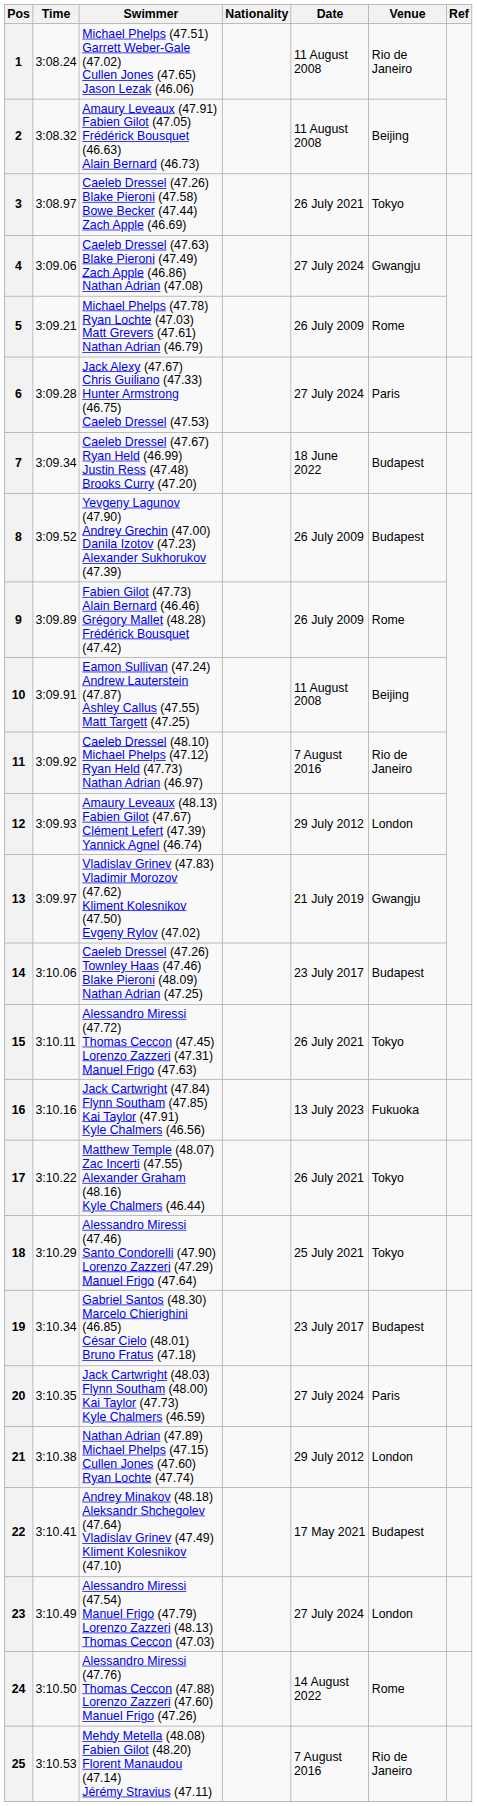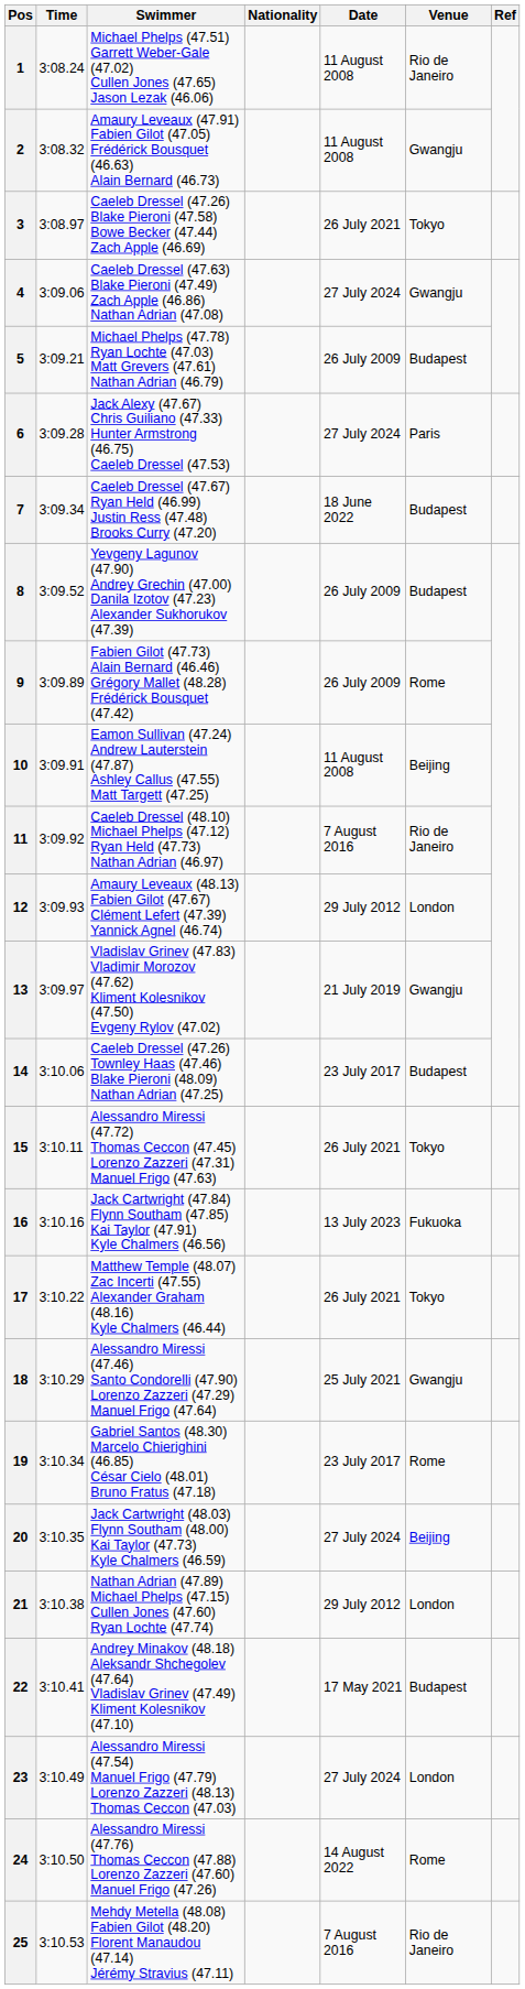 <table class="wikitable">
 <tr>
 <th>Pos</th>
 <th>Time</th>
 <th>Swimmer</th>
 <th>Nationality</th>
 <th>Date</th>
 <th>Venue</th>
 <th>Ref</th>
 </tr>
 <tr>
 <th>1</th>
 <td>3:08.24</td>
 <td><a href='#'>Michael Phelps</a> (47.51)<br><a href='#'>Garrett Weber-Gale</a> (47.02)<br><a href='#'>Cullen Jones</a> (47.65)<br><a href='#'>Jason Lezak</a> (46.06)</td>
 <td></td>
 <td>11 August 2008</td>
 <td>Rio de Janeiro</td>
 </tr>
 <tr>
 <th>2</th>
 <td>3:08.32</td>
 <td><a href='#'>Amaury Leveaux</a> (47.91)<br><a href='#'>Fabien Gilot</a> (47.05)<br><a href='#'>Frédérick Bousquet</a> (46.63)<br><a href='#'>Alain Bernard</a> (46.73)</td>
 <td></td>
 <td>11 August 2008</td>
-<td>Beijing</td>
+<td>Gwangju</td>
 </tr>
 <tr>
 <th>3</th>
 <td>3:08.97</td>
 <td><a href='#'>Caeleb Dressel</a> (47.26)<br><a href='#'>Blake Pieroni</a> (47.58)<br><a href='#'>Bowe Becker</a> (47.44)<br><a href='#'>Zach Apple</a> (46.69)</td>
 <td></td>
 <td>26 July 2021</td>
 <td>Tokyo</td>
 <td></td>
 </tr>
 <tr>
 <th>4</th>
 <td>3:09.06</td>
 <td><a href='#'>Caeleb Dressel</a> (47.63)<br><a href='#'>Blake Pieroni</a> (47.49)<br><a href='#'>Zach Apple</a> (46.86)<br><a href='#'>Nathan Adrian</a> (47.08)</td>
 <td></td>
 <td>27 July 2024</td>
 <td>Gwangju</td>
 </tr>
 <tr>
 <th>5</th>
 <td>3:09.21</td>
 <td><a href='#'>Michael Phelps</a> (47.78)<br><a href='#'>Ryan Lochte</a> (47.03)<br><a href='#'>Matt Grevers</a> (47.61)<br><a href='#'>Nathan Adrian</a> (46.79)</td>
 <td></td>
 <td>26 July 2009</td>
-<td>Rome</td>
+<td>Budapest</td>
 </tr>
 <tr>
 <th>6</th>
 <td>3:09.28</td>
 <td><a href='#'>Jack Alexy</a> (47.67)<br><a href='#'>Chris Guiliano</a> (47.33)<br><a href='#'>Hunter Armstrong</a> (46.75)<br><a href='#'>Caeleb Dressel</a> (47.53)</td>
 <td></td>
 <td>27 July 2024</td>
 <td>Paris</td>
 <td></td>
 </tr>
 <tr>
 <th>7</th>
 <td>3:09.34</td>
 <td><a href='#'>Caeleb Dressel</a> (47.67)<br><a href='#'>Ryan Held</a> (46.99)<br><a href='#'>Justin Ress</a> (47.48)<br><a href='#'>Brooks Curry</a> (47.20)</td>
 <td></td>
 <td>18 June 2022</td>
 <td>Budapest</td>
 <td></td>
 </tr>
 <tr>
 <th>8</th>
 <td>3:09.52</td>
 <td><a href='#'>Yevgeny Lagunov</a> (47.90)<br><a href='#'>Andrey Grechin</a> (47.00)<br><a href='#'>Danila Izotov</a> (47.23)<br><a href='#'>Alexander Sukhorukov</a> (47.39)</td>
 <td></td>
 <td>26 July 2009</td>
 <td>Budapest</td>
 </tr>
 <tr>
 <th>9</th>
 <td>3:09.89</td>
 <td><a href='#'>Fabien Gilot</a> (47.73)<br><a href='#'>Alain Bernard</a> (46.46)<br><a href='#'>Grégory Mallet</a> (48.28)<br><a href='#'>Frédérick Bousquet</a> (47.42)</td>
 <td></td>
 <td>26 July 2009</td>
 <td>Rome</td>
 </tr>
 <tr>
 <th>10</th>
 <td>3:09.91</td>
 <td><a href='#'>Eamon Sullivan</a> (47.24)<br><a href='#'>Andrew Lauterstein</a> (47.87)<br><a href='#'>Ashley Callus</a> (47.55)<br><a href='#'>Matt Targett</a> (47.25)</td>
 <td></td>
 <td>11 August 2008</td>
 <td>Beijing</td>
 </tr>
 <tr>
 <th>11</th>
 <td>3:09.92</td>
 <td><a href='#'>Caeleb Dressel</a> (48.10)<br><a href='#'>Michael Phelps</a> (47.12)<br><a href='#'>Ryan Held</a> (47.73)<br><a href='#'>Nathan Adrian</a> (46.97)</td>
 <td></td>
 <td>7 August 2016</td>
 <td>Rio de Janeiro</td>
 </tr>
 <tr>
 <th>12</th>
 <td>3:09.93</td>
 <td><a href='#'>Amaury Leveaux</a> (48.13)<br><a href='#'>Fabien Gilot</a> (47.67)<br><a href='#'>Clément Lefert</a> (47.39)<br><a href='#'>Yannick Agnel</a> (46.74)</td>
 <td></td>
 <td>29 July 2012</td>
 <td>London</td>
 </tr>
 <tr>
 <th>13</th>
 <td>3:09.97</td>
 <td><a href='#'>Vladislav Grinev</a> (47.83)<br><a href='#'>Vladimir Morozov</a> (47.62)<br><a href='#'>Kliment Kolesnikov</a> (47.50)<br><a href='#'>Evgeny Rylov</a> (47.02)</td>
 <td></td>
 <td>21 July 2019</td>
 <td>Gwangju</td>
 </tr>
 <tr>
 <th>14</th>
 <td>3:10.06</td>
 <td><a href='#'>Caeleb Dressel</a> (47.26)<br><a href='#'>Townley Haas</a> (47.46)<br><a href='#'>Blake Pieroni</a> (48.09)<br><a href='#'>Nathan Adrian</a> (47.25)</td>
 <td></td>
 <td>23 July 2017</td>
 <td>Budapest</td>
 </tr>
 <tr>
 <th>15</th>
 <td>3:10.11</td>
 <td><a href='#'>Alessandro Miressi</a> (47.72)<br><a href='#'>Thomas Ceccon</a> (47.45)<br><a href='#'>Lorenzo Zazzeri</a> (47.31)<br><a href='#'>Manuel Frigo</a> (47.63)</td>
 <td></td>
 <td>26 July 2021</td>
 <td>Tokyo</td>
 <td></td>
 </tr>
 <tr>
 <th>16</th>
 <td>3:10.16</td>
 <td><a href='#'>Jack Cartwright</a> (47.84)<br><a href='#'>Flynn Southam</a> (47.85)<br><a href='#'>Kai Taylor</a> (47.91)<br><a href='#'>Kyle Chalmers</a> (46.56)</td>
 <td></td>
 <td>13 July 2023</td>
 <td>Fukuoka</td>
 <td></td>
 </tr>
 <tr>
 <th>17</th>
 <td>3:10.22</td>
 <td><a href='#'>Matthew Temple</a> (48.07)<br><a href='#'>Zac Incerti</a> (47.55)<br><a href='#'>Alexander Graham</a> (48.16)<br><a href='#'>Kyle Chalmers</a> (46.44)</td>
 <td></td>
 <td>26 July 2021</td>
 <td>Tokyo</td>
 <td></td>
 </tr>
 <tr>
 <th>18</th>
 <td>3:10.29</td>
 <td><a href='#'>Alessandro Miressi</a> (47.46)<br><a href='#'>Santo Condorelli</a> (47.90)<br><a href='#'>Lorenzo Zazzeri</a> (47.29)<br><a href='#'>Manuel Frigo</a> (47.64)</td>
 <td></td>
 <td>25 July 2021</td>
-<td>Tokyo</td>
+<td>Gwangju</td>
 <td></td>
 </tr>
 <tr>
 <th>19</th>
 <td>3:10.34</td>
 <td><a href='#'>Gabriel Santos</a> (48.30)<br><a href='#'>Marcelo Chierighini</a> (46.85)<br><a href='#'>César Cielo</a> (48.01)<br><a href='#'>Bruno Fratus</a> (47.18)</td>
 <td></td>
 <td>23 July 2017</td>
-<td>Budapest</td>
+<td>Rome</td>
 </tr>
 <tr>
 <th>20</th>
 <td>3:10.35</td>
 <td><a href='#'>Jack Cartwright</a> (48.03)<br><a href='#'>Flynn Southam</a> (48.00)<br><a href='#'>Kai Taylor</a> (47.73)<br><a href='#'>Kyle Chalmers</a> (46.59)</td>
 <td></td>
 <td>27 July 2024</td>
-<td>Paris</td>
+<td><a href='#'>Beijing</a></td>
 <td></td>
 </tr>
 <tr>
 <th>21</th>
 <td>3:10.38</td>
 <td><a href='#'>Nathan Adrian</a> (47.89)<br><a href='#'>Michael Phelps</a> (47.15)<br><a href='#'>Cullen Jones</a> (47.60)<br><a href='#'>Ryan Lochte</a> (47.74)</td>
 <td></td>
 <td>29 July 2012</td>
 <td>London</td>
 <td></td>
 </tr>
 <tr>
 <th>22</th>
 <td>3:10.41</td>
 <td><a href='#'>Andrey Minakov</a> (48.18)<br><a href='#'>Aleksandr Shchegolev</a> (47.64)<br><a href='#'>Vladislav Grinev</a> (47.49)<br><a href='#'>Kliment Kolesnikov</a> (47.10)</td>
 <td></td>
 <td>17 May 2021</td>
 <td>Budapest</td>
 <td></td>
 </tr>
 <tr>
 <th>23</th>
 <td>3:10.49</td>
 <td><a href='#'>Alessandro Miressi</a> (47.54)<br><a href='#'>Manuel Frigo</a> (47.79)<br><a href='#'>Lorenzo Zazzeri</a> (48.13)<br><a href='#'>Thomas Ceccon</a> (47.03)</td>
 <td></td>
 <td>27 July 2024</td>
 <td>London</td>
 <td></td>
 </tr>
 <tr>
 <th>24</th>
 <td>3:10.50</td>
 <td><a href='#'>Alessandro Miressi</a> (47.76)<br><a href='#'>Thomas Ceccon</a> (47.88)<br><a href='#'>Lorenzo Zazzeri</a> (47.60)<br><a href='#'>Manuel Frigo</a> (47.26)</td>
 <td></td>
 <td>14 August 2022</td>
 <td>Rome</td>
 <td></td>
 </tr>
 <tr>
 <th>25</th>
 <td>3:10.53</td>
 <td><a href='#'>Mehdy Metella</a> (48.08)<br><a href='#'>Fabien Gilot</a> (48.20)<br><a href='#'>Florent Manaudou</a> (47.14)<br><a href='#'>Jérémy Stravius</a> (47.11)</td>
 <td></td>
 <td>7 August 2016</td>
 <td>Rio de Janeiro</td>
 <td></td>
 </tr>
 </table>
